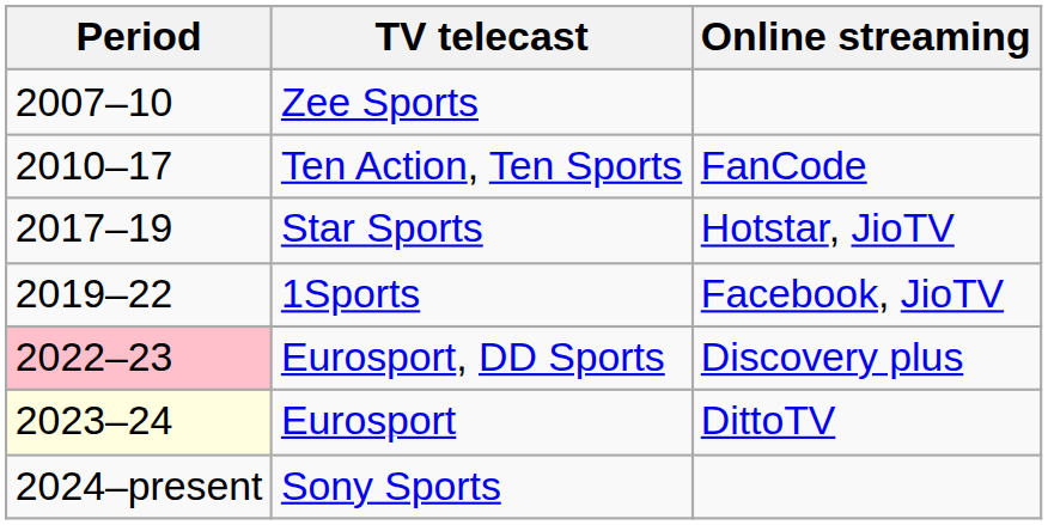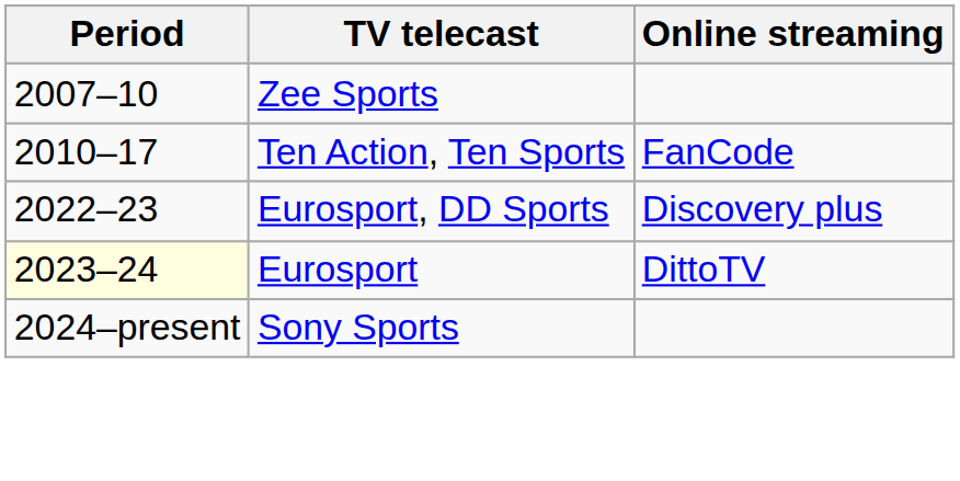 <table class="wikitable" style="text-align:left;">
 <tr>
 <th>Period</th>
 <th>TV telecast</th>
 <th>Online streaming</th>
 </tr>
 <tr>
 <td>2007–10</td>
 <td><a href='#'>Zee Sports</a></td>
 <td></td>
 </tr>
 <tr>
 <td>2010–17</td>
 <td><a href='#'>Ten Action</a>, <a href='#'>Ten Sports</a></td>
 <td><a href='#'>FanCode</a></td>
 </tr>
 <tr>
-<td>2017–19</td>
-<td><a href='#'>Star Sports</a></td>
-<td><a href='#'>Hotstar</a>, <a href='#'>JioTV</a></td>
-</tr>
-<tr>
-<td>2019–22</td>
-<td><a href='#'>1Sports</a></td>
-<td><a href='#'>Facebook</a>, <a href='#'>JioTV</a></td>
-</tr>
-<tr>
-<td style="background: pink;">2022–23</td>
+<td>2022–23</td>
 <td><a href='#'>Eurosport</a>, <a href='#'>DD Sports</a></td>
 <td><a href='#'>Discovery plus</a></td>
 </tr>
 <tr>
 <td style="background: lightyellow;">2023–24</td>
 <td><a href='#'>Eurosport</a></td>
 <td><a href='#'>DittoTV</a></td>
 </tr>
 <tr>
 <td>2024–present</td>
 <td><a href='#'>Sony Sports</a></td>
 <td></td>
 </tr>
 </table>
